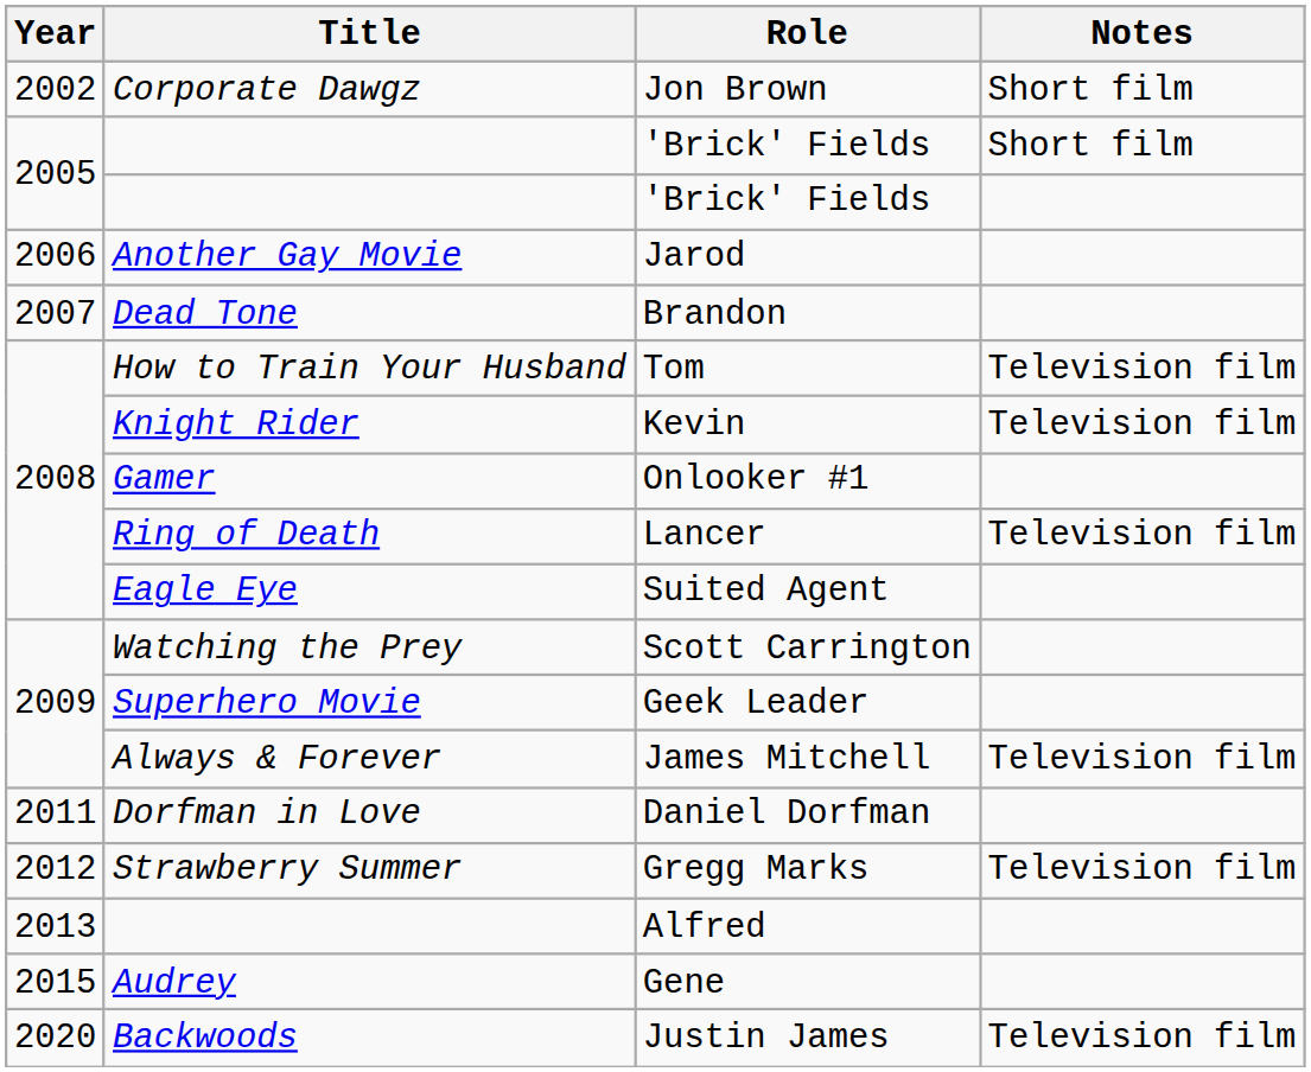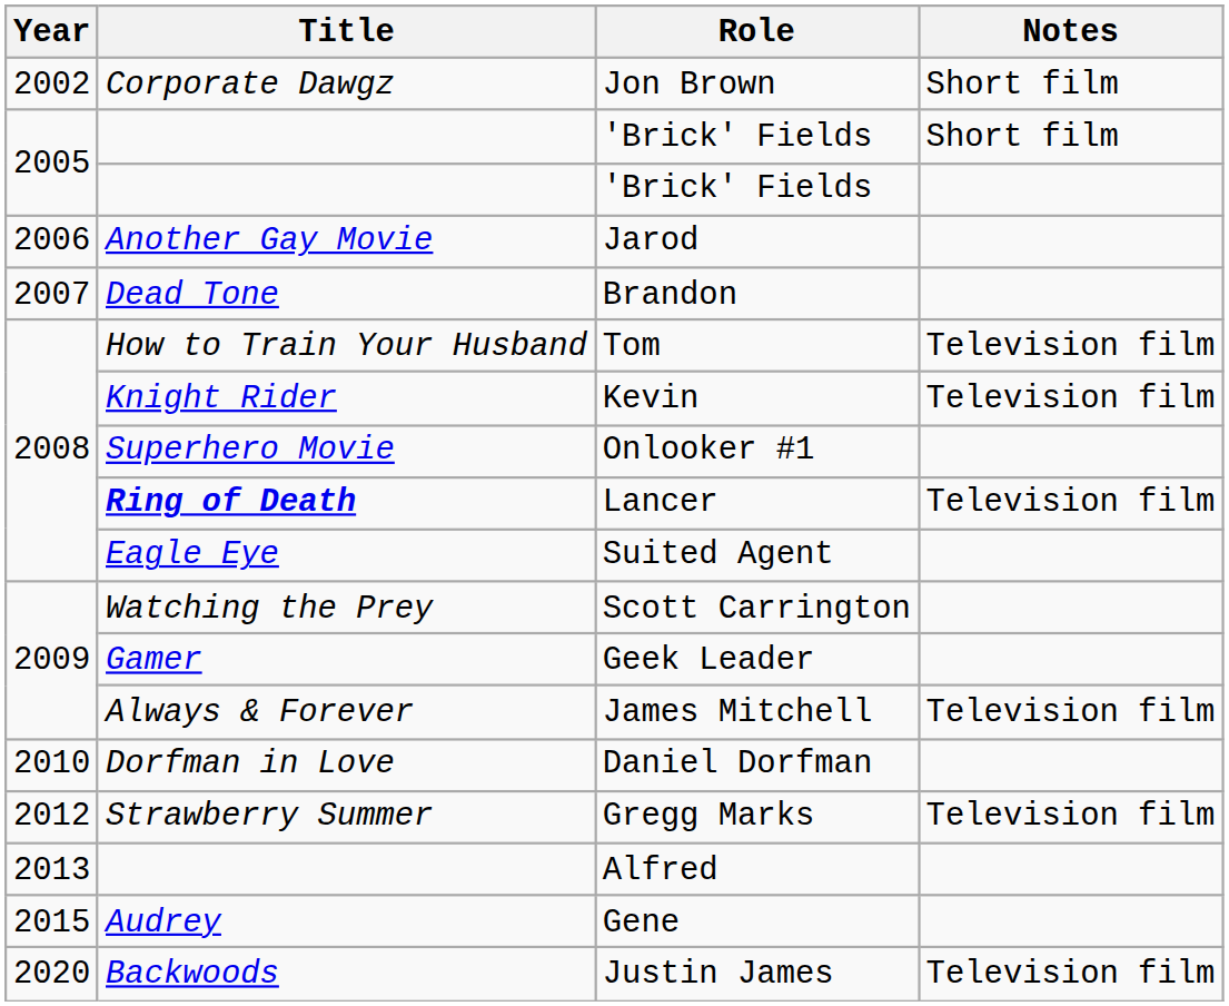 <table class="wikitable sortable">
 <tr>
 <th>Year</th>
 <th>Title</th>
 <th>Role</th>
 <th class="unsortable">Notes</th>
 </tr>
 <tr>
 <td>2002</td>
 <td><em>Corporate Dawgz</em></td>
 <td>Jon Brown</td>
 <td>Short film</td>
 </tr>
 <tr>
 <td rowspan="2">2005</td>
 <td><em></em></td>
 <td>'Brick' Fields</td>
 <td>Short film</td>
 </tr>
 <tr>
 <td><em></em></td>
 <td>'Brick' Fields</td>
 <td></td>
 </tr>
 <tr>
 <td>2006</td>
 <td><em><a href='#'>Another Gay Movie</a></em></td>
 <td>Jarod</td>
 <td></td>
 </tr>
 <tr>
 <td>2007</td>
 <td><em><a href='#'>Dead Tone</a></em></td>
 <td>Brandon</td>
 <td></td>
 </tr>
 <tr>
 <td rowspan="5">2008</td>
 <td><em>How to Train Your Husband</em></td>
 <td>Tom</td>
 <td>Television film</td>
 </tr>
 <tr>
 <td><em><a href='#'>Knight Rider</a></em></td>
 <td>Kevin</td>
 <td>Television film</td>
 </tr>
 <tr>
-<td><em><a href='#'>Gamer</a></em></td>
+<td><em><a href='#'>Superhero Movie</a></em></td>
 <td>Onlooker #1</td>
 <td></td>
 </tr>
 <tr>
-<td><em><a href='#'>Ring of Death</a></em></td>
+<td><strong><em><a href='#'>Ring of Death</a></em></strong></td>
 <td>Lancer</td>
 <td>Television film</td>
 </tr>
 <tr>
 <td><em><a href='#'>Eagle Eye</a></em></td>
 <td>Suited Agent</td>
 <td></td>
 </tr>
 <tr>
 <td rowspan="3">2009</td>
 <td><em>Watching the Prey</em></td>
 <td>Scott Carrington</td>
 <td></td>
 </tr>
 <tr>
-<td><em><a href='#'>Superhero Movie</a></em></td>
+<td><em><a href='#'>Gamer</a></em></td>
 <td>Geek Leader</td>
 <td></td>
 </tr>
 <tr>
 <td><em>Always & Forever</em></td>
 <td>James Mitchell</td>
 <td>Television film</td>
 </tr>
 <tr>
-<td>2011</td>
+<td>2010</td>
 <td><em>Dorfman in Love</em></td>
 <td>Daniel Dorfman</td>
 <td></td>
 </tr>
 <tr>
 <td>2012</td>
 <td><em>Strawberry Summer</em></td>
 <td>Gregg Marks</td>
 <td>Television film</td>
 </tr>
 <tr>
 <td>2013</td>
 <td><em></em></td>
 <td>Alfred</td>
 <td></td>
 </tr>
 <tr>
 <td>2015</td>
 <td><em><a href='#'>Audrey</a></em></td>
 <td>Gene</td>
 <td></td>
 </tr>
 <tr>
 <td>2020</td>
 <td><em><a href='#'>Backwoods</a></em></td>
 <td>Justin James</td>
 <td>Television film</td>
 </tr>
 </table>
